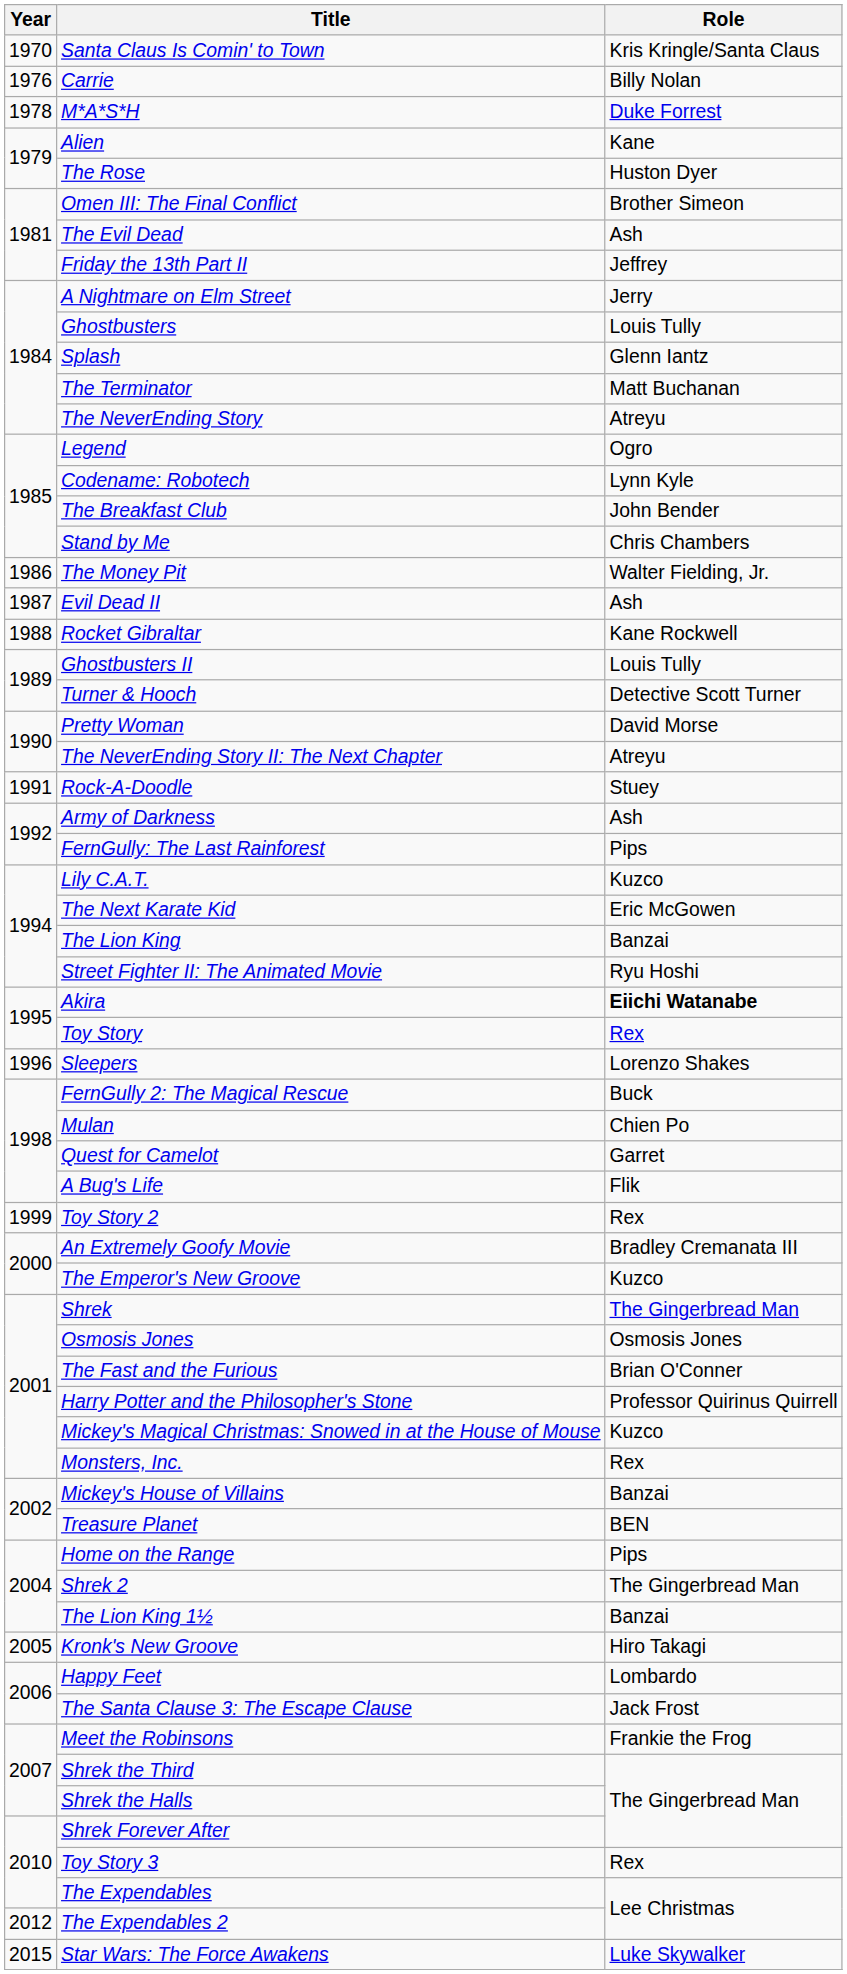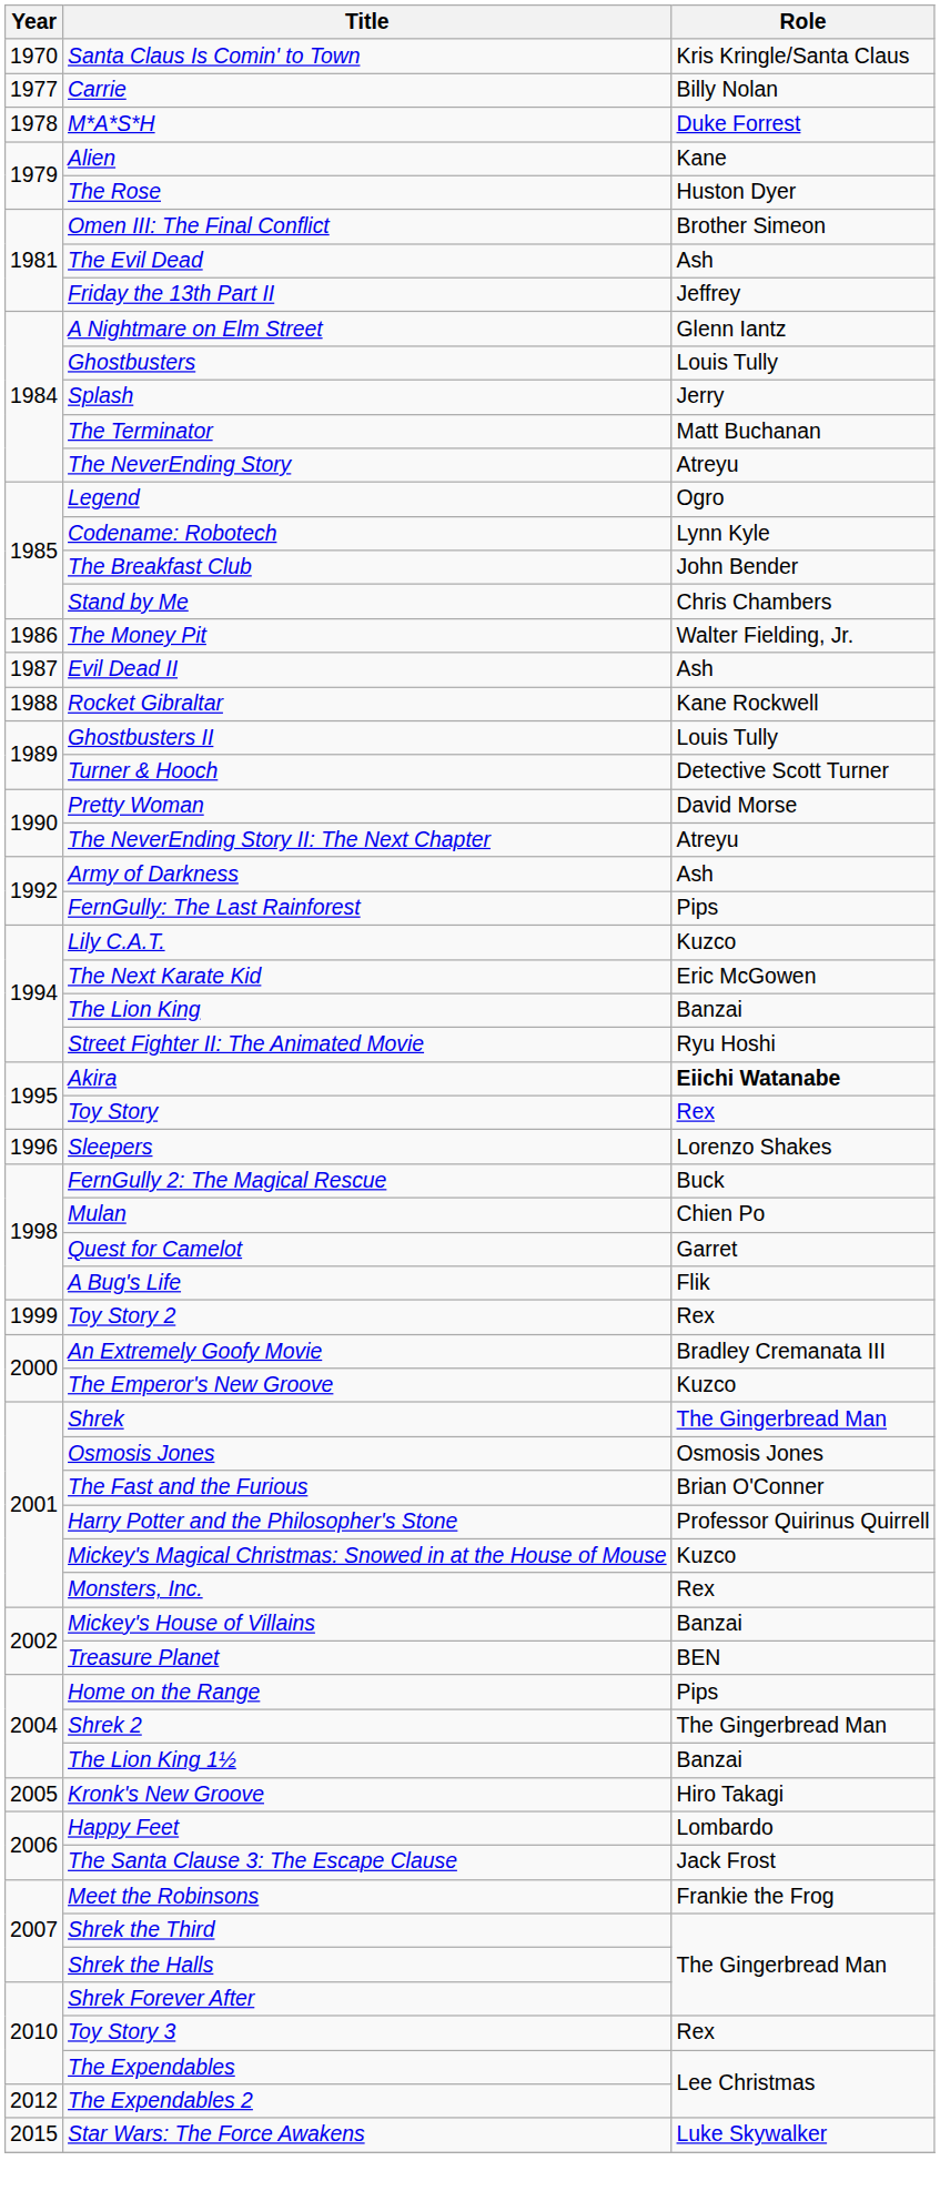 <table class="wikitable sortable plainrowheaders">
 <tr>
 <th>Year</th>
 <th>Title</th>
 <th>Role</th>
 </tr>
 <tr>
 <td>1970</td>
 <td><em><a href='#'>Santa Claus Is Comin' to Town</a></em></td>
 <td>Kris Kringle/Santa Claus</td>
 </tr>
 <tr>
-<td>1976</td>
+<td>1977</td>
 <td><em><a href='#'>Carrie</a></em></td>
 <td>Billy Nolan</td>
 </tr>
 <tr>
 <td>1978</td>
 <td><em><a href='#'>M*A*S*H</a></em></td>
 <td><a href='#'>Duke Forrest</a></td>
 </tr>
 <tr>
 <td rowspan="2">1979</td>
 <td><em><a href='#'>Alien</a></em></td>
 <td>Kane</td>
 </tr>
 <tr>
 <td><em><a href='#'>The Rose</a></em></td>
 <td>Huston Dyer</td>
 </tr>
 <tr>
 <td rowspan="3">1981</td>
 <td><em><a href='#'>Omen III: The Final Conflict</a></em></td>
 <td>Brother Simeon</td>
 </tr>
 <tr>
 <td><em><a href='#'>The Evil Dead</a></em></td>
 <td>Ash</td>
 </tr>
 <tr>
 <td><em><a href='#'>Friday the 13th Part II</a></em></td>
 <td>Jeffrey</td>
 </tr>
 <tr>
 <td rowspan="5">1984</td>
 <td><em><a href='#'>A Nightmare on Elm Street</a></em></td>
-<td>Jerry</td>
+<td>Glenn Iantz</td>
 </tr>
 <tr>
 <td><em><a href='#'>Ghostbusters</a></em></td>
 <td>Louis Tully</td>
 </tr>
 <tr>
 <td><em><a href='#'>Splash</a></em></td>
-<td>Glenn Iantz</td>
+<td>Jerry</td>
 </tr>
 <tr>
 <td><em><a href='#'>The Terminator</a></em></td>
 <td>Matt Buchanan</td>
 </tr>
 <tr>
 <td><em><a href='#'>The NeverEnding Story</a></em></td>
 <td>Atreyu</td>
 </tr>
 <tr>
 <td rowspan="4">1985</td>
 <td><em><a href='#'>Legend</a></em></td>
 <td>Ogro</td>
 </tr>
 <tr>
 <td><em><a href='#'>Codename: Robotech</a></em></td>
 <td>Lynn Kyle</td>
 </tr>
 <tr>
 <td><em><a href='#'>The Breakfast Club</a></em></td>
 <td>John Bender</td>
 </tr>
 <tr>
 <td><em><a href='#'>Stand by Me</a></em></td>
 <td>Chris Chambers</td>
 </tr>
 <tr>
 <td>1986</td>
 <td><em><a href='#'>The Money Pit</a></em></td>
 <td>Walter Fielding, Jr.</td>
 </tr>
 <tr>
 <td>1987</td>
 <td><em><a href='#'>Evil Dead II</a></em></td>
 <td>Ash</td>
 </tr>
 <tr>
 <td>1988</td>
 <td><em><a href='#'>Rocket Gibraltar</a></em></td>
 <td>Kane Rockwell</td>
 </tr>
 <tr>
 <td rowspan="2">1989</td>
 <td><em><a href='#'>Ghostbusters II</a></em></td>
 <td>Louis Tully</td>
 </tr>
 <tr>
 <td><em><a href='#'>Turner & Hooch</a></em></td>
 <td>Detective Scott Turner</td>
 </tr>
 <tr>
 <td rowspan="2">1990</td>
 <td><em><a href='#'>Pretty Woman</a></em></td>
 <td>David Morse</td>
 </tr>
 <tr>
 <td><em><a href='#'>The NeverEnding Story II: The Next Chapter</a></em></td>
 <td>Atreyu</td>
-</tr>
-<tr>
-<td>1991</td>
-<td><em><a href='#'>Rock-A-Doodle</a></em></td>
-<td>Stuey</td>
 </tr>
 <tr>
 <td rowspan="2">1992</td>
 <td><em><a href='#'>Army of Darkness</a></em></td>
 <td>Ash</td>
 </tr>
 <tr>
 <td><em><a href='#'>FernGully: The Last Rainforest</a></em></td>
 <td>Pips</td>
 </tr>
 <tr>
 <td rowspan="4">1994</td>
 <td><em><a href='#'>Lily C.A.T.</a></em></td>
 <td>Kuzco</td>
 </tr>
 <tr>
 <td><em><a href='#'>The Next Karate Kid</a></em></td>
 <td>Eric McGowen</td>
 </tr>
 <tr>
 <td><em><a href='#'>The Lion King</a></em></td>
 <td>Banzai</td>
 </tr>
 <tr>
 <td><em><a href='#'>Street Fighter II: The Animated Movie</a></em></td>
 <td>Ryu Hoshi</td>
 </tr>
 <tr>
 <td rowspan="2">1995</td>
 <td><em><a href='#'>Akira</a></em></td>
 <td><strong>Eiichi Watanabe</strong></td>
 </tr>
 <tr>
 <td><em><a href='#'>Toy Story</a></em></td>
 <td><a href='#'>Rex</a></td>
 </tr>
 <tr>
 <td>1996</td>
 <td><em><a href='#'>Sleepers</a></em></td>
 <td>Lorenzo Shakes</td>
 </tr>
 <tr>
 <td rowspan="4">1998</td>
 <td><em><a href='#'>FernGully 2: The Magical Rescue</a></em></td>
 <td>Buck</td>
 </tr>
 <tr>
 <td><em><a href='#'>Mulan</a></em></td>
 <td>Chien Po</td>
 </tr>
 <tr>
 <td><em><a href='#'>Quest for Camelot</a></em></td>
 <td>Garret</td>
 </tr>
 <tr>
 <td><em><a href='#'>A Bug's Life</a></em></td>
 <td>Flik</td>
 </tr>
 <tr>
 <td>1999</td>
 <td><em><a href='#'>Toy Story 2</a></em></td>
 <td>Rex</td>
 </tr>
 <tr>
 <td rowspan="2">2000</td>
 <td><em><a href='#'>An Extremely Goofy Movie</a></em></td>
 <td>Bradley Cremanata III</td>
 </tr>
 <tr>
 <td><em><a href='#'>The Emperor's New Groove</a></em></td>
 <td>Kuzco</td>
 </tr>
 <tr>
 <td rowspan="6">2001</td>
 <td><em><a href='#'>Shrek</a></em></td>
 <td><a href='#'>The Gingerbread Man</a></td>
 </tr>
 <tr>
 <td><em><a href='#'>Osmosis Jones</a></em></td>
 <td>Osmosis Jones</td>
 </tr>
 <tr>
 <td><em><a href='#'>The Fast and the Furious</a></em></td>
 <td>Brian O'Conner</td>
 </tr>
 <tr>
 <td><em><a href='#'>Harry Potter and the Philosopher's Stone</a></em></td>
 <td>Professor Quirinus Quirrell</td>
 </tr>
 <tr>
 <td><em><a href='#'>Mickey's Magical Christmas: Snowed in at the House of Mouse</a></em></td>
 <td>Kuzco</td>
 </tr>
 <tr>
 <td><em><a href='#'>Monsters, Inc.</a></em></td>
 <td>Rex</td>
 </tr>
 <tr>
 <td rowspan="2">2002</td>
 <td><em><a href='#'>Mickey's House of Villains</a></em></td>
 <td>Banzai</td>
 </tr>
 <tr>
 <td><em><a href='#'>Treasure Planet</a></em></td>
 <td>BEN</td>
 </tr>
 <tr>
 <td rowspan="3">2004</td>
 <td><em><a href='#'>Home on the Range</a></em></td>
 <td>Pips</td>
 </tr>
 <tr>
 <td><em><a href='#'>Shrek 2</a></em></td>
 <td>The Gingerbread Man</td>
 </tr>
 <tr>
 <td><em><a href='#'>The Lion King 1½</a></em></td>
 <td>Banzai</td>
 </tr>
 <tr>
 <td>2005</td>
 <td><em><a href='#'>Kronk's New Groove</a></em></td>
 <td>Hiro Takagi</td>
 </tr>
 <tr>
 <td rowspan="2">2006</td>
 <td><em><a href='#'>Happy Feet</a></em></td>
 <td>Lombardo</td>
 </tr>
 <tr>
 <td><em><a href='#'>The Santa Clause 3: The Escape Clause</a></em></td>
 <td>Jack Frost</td>
 </tr>
 <tr>
 <td rowspan="3">2007</td>
 <td><em><a href='#'>Meet the Robinsons</a></em></td>
 <td>Frankie the Frog</td>
 </tr>
 <tr>
 <td><em><a href='#'>Shrek the Third</a></em></td>
 <td rowspan="3">The Gingerbread Man</td>
 </tr>
 <tr>
 <td><em><a href='#'>Shrek the Halls</a></em></td>
 </tr>
 <tr>
 <td rowspan="3">2010</td>
 <td><em><a href='#'>Shrek Forever After</a></em></td>
 </tr>
 <tr>
 <td><em><a href='#'>Toy Story 3</a></em></td>
 <td>Rex</td>
 </tr>
 <tr>
 <td><em><a href='#'>The Expendables</a></em></td>
 <td rowspan="2">Lee Christmas</td>
 </tr>
 <tr>
 <td>2012</td>
 <td><em><a href='#'>The Expendables 2</a></em></td>
 </tr>
 <tr>
 <td>2015</td>
 <td><em><a href='#'>Star Wars: The Force Awakens</a></em></td>
 <td><a href='#'>Luke Skywalker</a></td>
 </tr>
 <tr>
 </tr>
 </table>
